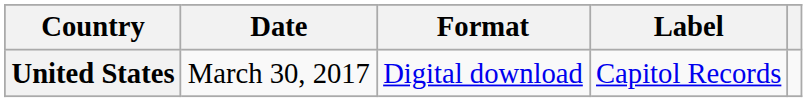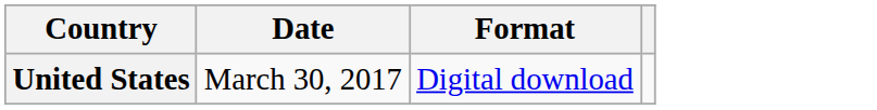 <table class="wikitable plainrowheaders">
 <tr>
 <th>Country</th>
 <th>Date</th>
 <th>Format</th>
-<th>Label</th>
 <th></th>
 </tr>
 <tr>
 <th scope="row">United States</th>
 <td>March 30, 2017</td>
 <td><a href='#'>Digital download</a></td>
-<td><a href='#'>Capitol Records</a></td>
 <td></td>
 </tr>
 </table>
